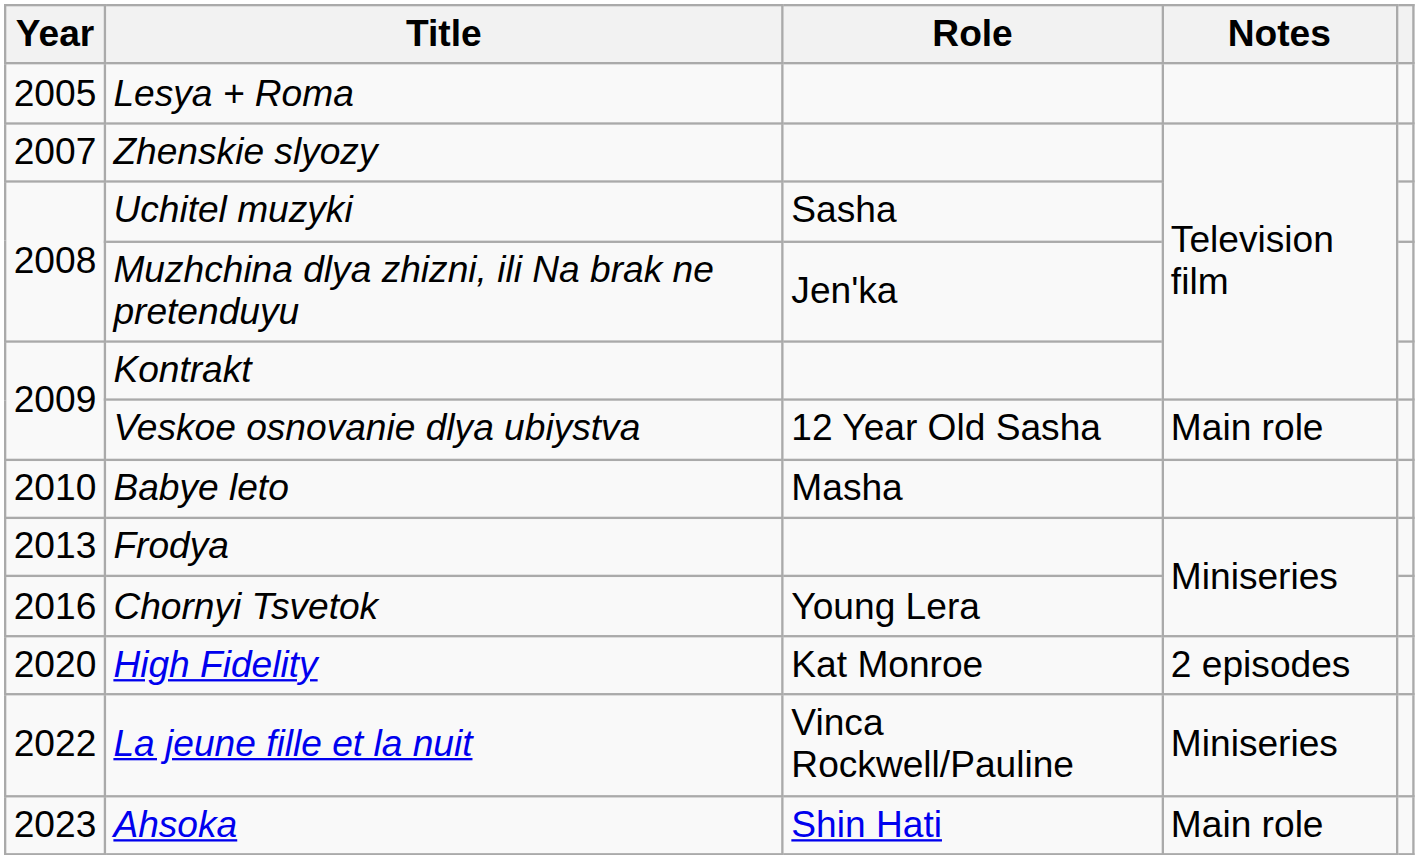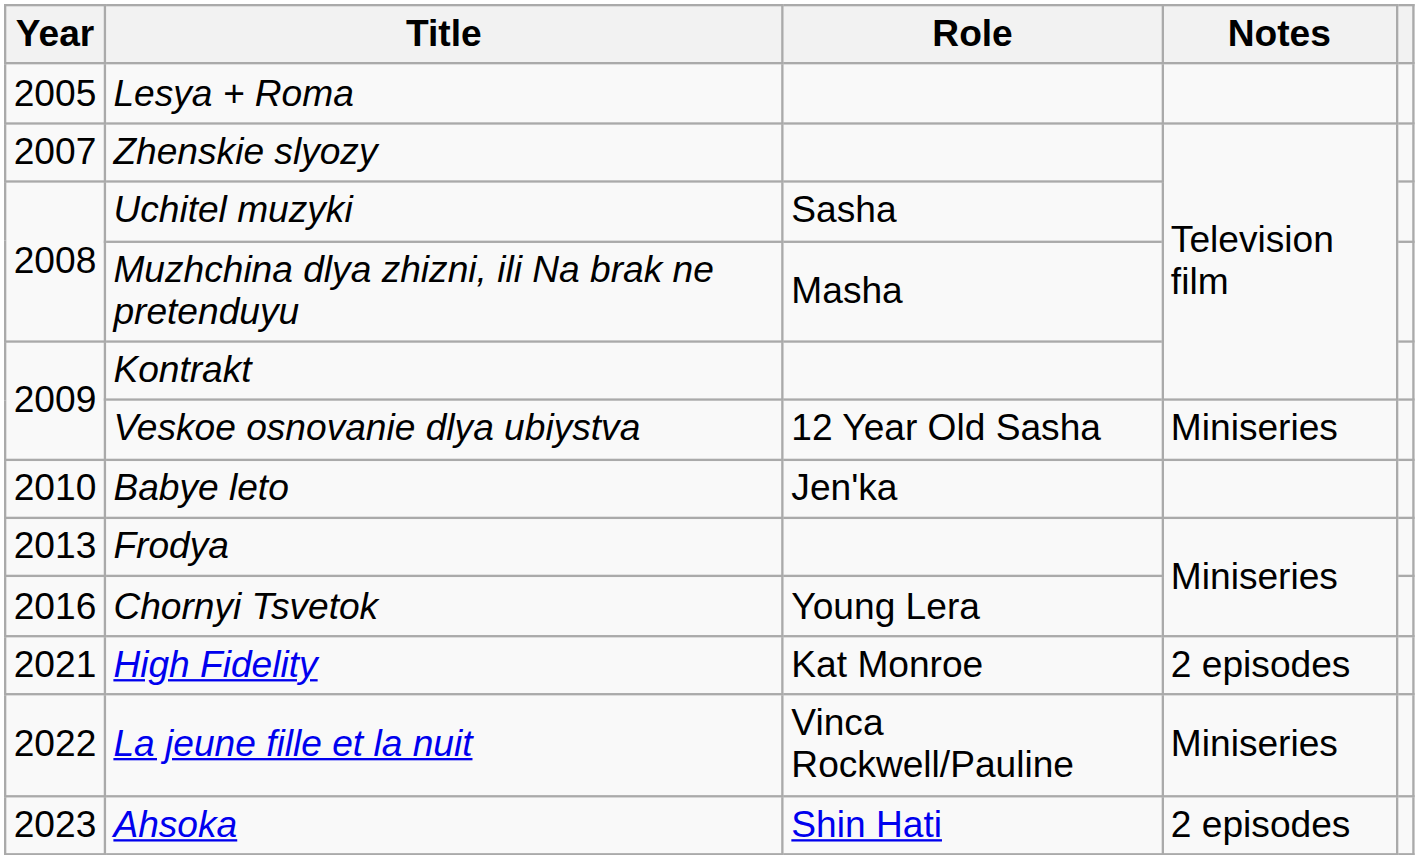 <table class="wikitable sortable">
 <tr>
 <th>Year</th>
 <th>Title</th>
 <th>Role</th>
 <th class="unsortable">Notes</th>
 <th class="unsortable"></th>
 </tr>
 <tr>
 <td>2005</td>
 <td><em>Lesya + Roma</em></td>
 <td></td>
 <td></td>
 <td></td>
 </tr>
 <tr>
 <td>2007</td>
 <td><em>Zhenskie slyozy</em></td>
 <td></td>
 <td rowspan="4">Television film</td>
 <td></td>
 </tr>
 <tr>
 <td rowspan="2">2008</td>
 <td><em>Uchitel muzyki</em></td>
 <td>Sasha</td>
 <td></td>
 </tr>
 <tr>
 <td><em>Muzhchina dlya zhizni, ili Na brak ne pretenduyu</em></td>
-<td>Jen'ka</td>
+<td>Masha</td>
 <td></td>
 </tr>
 <tr>
 <td rowspan="2">2009</td>
 <td><em>Kontrakt</em></td>
 <td></td>
 <td></td>
 </tr>
 <tr>
 <td><em>Veskoe osnovanie dlya ubiystva</em></td>
 <td>12 Year Old Sasha</td>
-<td>Main role</td>
+<td>Miniseries</td>
 <td></td>
 </tr>
 <tr>
 <td>2010</td>
 <td><em>Babye leto</em></td>
-<td>Masha</td>
+<td>Jen'ka</td>
 <td></td>
 <td></td>
 </tr>
 <tr>
 <td>2013</td>
 <td><em>Frodya</em></td>
 <td></td>
 <td rowspan="2">Miniseries</td>
 <td></td>
 </tr>
 <tr>
 <td>2016</td>
 <td><em>Chornyi Tsvetok</em></td>
 <td>Young Lera</td>
 <td></td>
 </tr>
 <tr>
-<td>2020</td>
+<td>2021</td>
 <td><em><a href='#'>High Fidelity</a></em></td>
 <td>Kat Monroe</td>
 <td>2 episodes</td>
 <td></td>
 </tr>
 <tr>
 <td>2022</td>
 <td><em><a href='#'>La jeune fille et la nuit</a></em></td>
 <td>Vinca Rockwell/Pauline</td>
 <td>Miniseries</td>
 <td></td>
 </tr>
 <tr>
 <td>2023</td>
 <td><em><a href='#'>Ahsoka</a></em></td>
 <td><a href='#'>Shin Hati</a></td>
-<td>Main role</td>
+<td>2 episodes</td>
 <td></td>
 </tr>
 </table>
